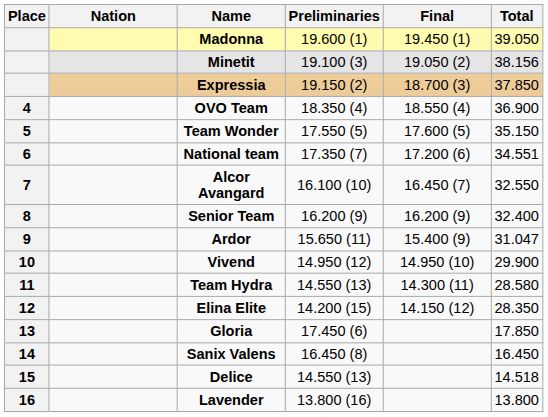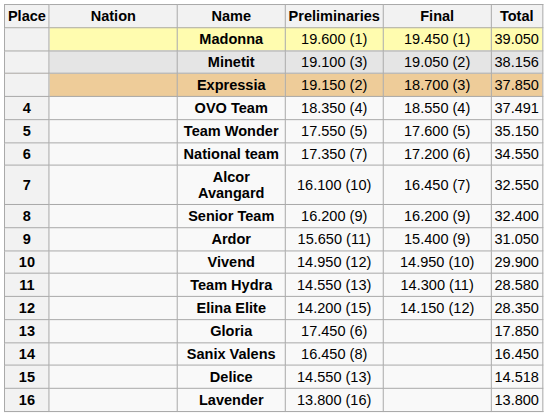 <table class="wikitable sortable" style="text-align:center; font-size:90%">
 <tr>
 <th scope="col" style="width:20px;">Place</th>
 <th ! scope="col" style="width:120px;">Nation</th>
 <th ! scope="col" style="width:100px;">Name</th>
 <th ! scope="col" style="width:60px;">Preliminaries</th>
 <th ! scope="col" style="width:100px;">Final</th>
 <th ! scope=col>Total</th>
 </tr>
 <tr bgcolor=fffcaf>
 <th scope=row></th>
 <td align=left></td>
 <td><strong>Madonna</strong></td>
 <td>19.600 (1)</td>
 <td>19.450 (1)</td>
 <td>39.050</td>
 </tr>
 <tr bgcolor=e5e5e5>
 <th scope=row></th>
 <td align=left></td>
 <td><strong>Minetit</strong></td>
 <td>19.100 (3)</td>
 <td>19.050 (2)</td>
 <td>38.156</td>
 </tr>
 <tr bgcolor=eecc99>
 <th scope=row></th>
 <td align=left></td>
 <td><strong>Expressia</strong></td>
 <td>19.150 (2)</td>
 <td>18.700 (3)</td>
 <td>37.850</td>
 </tr>
 <tr>
 <th scope=row>4</th>
 <td align=left></td>
 <td><strong>OVO Team</strong></td>
 <td>18.350 (4)</td>
 <td>18.550 (4)</td>
-<td>36.900</td>
+<td>37.491</td>
 </tr>
 <tr>
 <th scope=row>5</th>
 <td align=left></td>
 <td><strong>Team Wonder</strong></td>
 <td>17.550 (5)</td>
 <td>17.600 (5)</td>
 <td>35.150</td>
 </tr>
 <tr>
 <th scope=row>6</th>
 <td align=left></td>
 <td><strong>National team</strong></td>
 <td>17.350 (7)</td>
 <td>17.200 (6)</td>
-<td>34.551</td>
+<td>34.550</td>
 </tr>
 <tr>
 <th scope=row>7</th>
 <td align=left></td>
 <td><strong>Alcor Avangard</strong></td>
 <td>16.100 (10)</td>
 <td>16.450 (7)</td>
 <td>32.550</td>
 </tr>
 <tr>
 <th scope=row>8</th>
 <td align=left></td>
 <td><strong>Senior Team</strong></td>
 <td>16.200 (9)</td>
 <td>16.200 (9)</td>
 <td>32.400</td>
 </tr>
 <tr>
 <th scope=row>9</th>
 <td align=left></td>
 <td><strong>Ardor</strong></td>
 <td>15.650 (11)</td>
 <td>15.400 (9)</td>
-<td>31.047</td>
+<td>31.050</td>
 </tr>
 <tr>
 <th scope=row>10</th>
 <td align=left></td>
 <td><strong>Vivend</strong></td>
 <td>14.950 (12)</td>
 <td>14.950 (10)</td>
 <td>29.900</td>
 </tr>
 <tr>
 <th scope=row>11</th>
 <td align=left></td>
 <td><strong>Team Hydra</strong></td>
 <td>14.550 (13)</td>
 <td>14.300 (11)</td>
 <td>28.580</td>
 </tr>
 <tr>
 <th scope=row>12</th>
 <td align=left></td>
 <td><strong>Elina Elite</strong></td>
 <td>14.200 (15)</td>
 <td>14.150 (12)</td>
 <td>28.350</td>
 </tr>
 <tr>
 <th scope=row>13</th>
 <td align=left></td>
 <td><strong>Gloria</strong></td>
 <td>17.450 (6)</td>
 <td></td>
 <td>17.850</td>
 </tr>
 <tr>
 <th scope=row>14</th>
 <td align=left></td>
 <td><strong>Sanix Valens</strong></td>
 <td>16.450 (8)</td>
 <td></td>
 <td>16.450</td>
 </tr>
 <tr>
 <th scope=row>15</th>
 <td align=left></td>
 <td><strong>Delice</strong></td>
 <td>14.550 (13)</td>
 <td></td>
 <td>14.518</td>
 </tr>
 <tr>
 <th scope=row>16</th>
 <td align=left></td>
 <td><strong>Lavender</strong></td>
 <td>13.800 (16)</td>
 <td></td>
 <td>13.800</td>
 </tr>
 <tr>
 </tr>
 </table>
